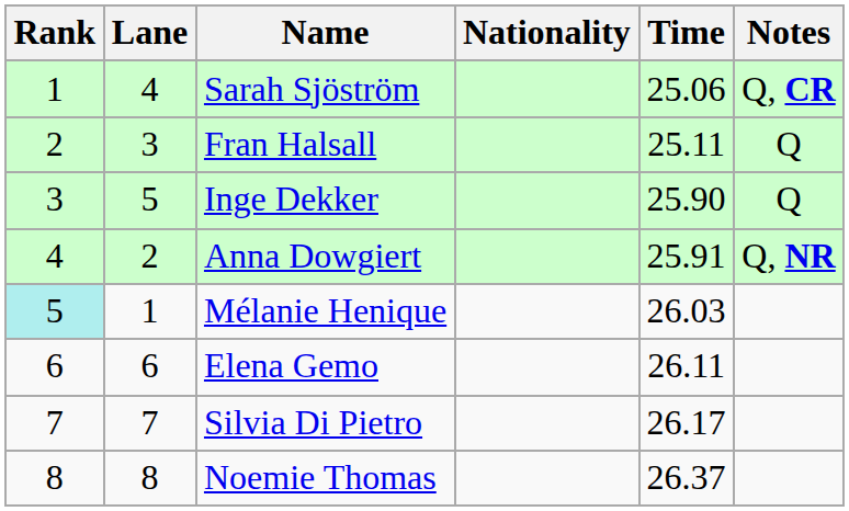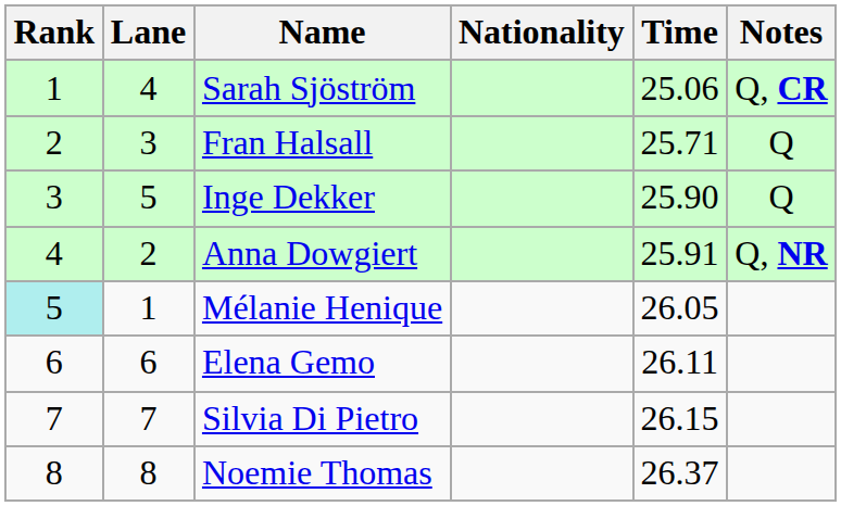 <table class="wikitable sortable" style="text-align:center">
 <tr>
 <th>Rank</th>
 <th>Lane</th>
 <th>Name</th>
 <th>Nationality</th>
 <th>Time</th>
 <th>Notes</th>
 </tr>
 <tr bgcolor=ccffcc>
 <td>1</td>
 <td>4</td>
 <td align=left><a href='#'>Sarah Sjöström</a></td>
 <td align=left></td>
 <td>25.06</td>
 <td>Q, <strong><a href='#'>CR</a></strong></td>
 </tr>
 <tr bgcolor=ccffcc>
 <td>2</td>
 <td>3</td>
 <td align=left><a href='#'>Fran Halsall</a></td>
 <td align=left></td>
-<td>25.11</td>
+<td>25.71</td>
 <td>Q</td>
 </tr>
 <tr bgcolor=ccffcc>
 <td>3</td>
 <td>5</td>
 <td align=left><a href='#'>Inge Dekker</a></td>
 <td align=left></td>
 <td>25.90</td>
 <td>Q</td>
 </tr>
 <tr bgcolor=ccffcc>
 <td>4</td>
 <td>2</td>
 <td align=left><a href='#'>Anna Dowgiert</a></td>
 <td align=left></td>
 <td>25.91</td>
 <td>Q, <strong><a href='#'>NR</a></strong></td>
 </tr>
 <tr>
 <td style="background: paleturquoise;">5</td>
 <td>1</td>
 <td align=left><a href='#'>Mélanie Henique</a></td>
 <td align=left></td>
-<td>26.03</td>
+<td>26.05</td>
 <td></td>
 </tr>
 <tr>
 <td>6</td>
 <td>6</td>
 <td align=left><a href='#'>Elena Gemo</a></td>
 <td align=left></td>
 <td>26.11</td>
 <td></td>
 </tr>
 <tr>
 <td>7</td>
 <td>7</td>
 <td align=left><a href='#'>Silvia Di Pietro</a></td>
 <td align=left></td>
-<td>26.17</td>
+<td>26.15</td>
 <td></td>
 </tr>
 <tr>
 <td>8</td>
 <td>8</td>
 <td align=left><a href='#'>Noemie Thomas</a></td>
 <td align=left></td>
 <td>26.37</td>
 <td></td>
 </tr>
 </table>
